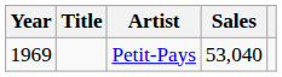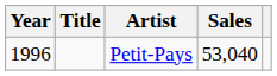 <table class="wikitable sortable" style="text-align:center;">
 <tr>
 <th>Year</th>
 <th>Title</th>
 <th>Artist</th>
 <th>Sales</th>
 <th></th>
 </tr>
 <tr>
-<td>1969</td>
+<td>1996</td>
 <td style="text-align: left;"></td>
 <td style="text-align: left;"><a href='#'>Petit-Pays</a></td>
 <td>53,040</td>
 <td></td>
 </tr>
 </table>
